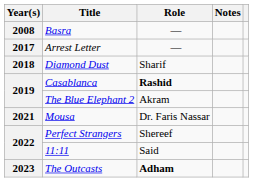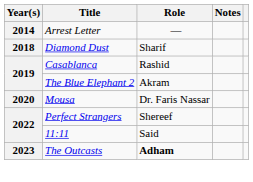 <table class="wikitable plainrowheaders sortable"  style=font-size:100%>
 <tr>
 <th scope="col">Year(s)</th>
 <th scope="col">Title</th>
 <th scope="col" class="unsortable">Role</th>
 <th scope="col" class="unsortable">Notes</th>
 <th scope="col" class="unsortable"></th>
 </tr>
 <tr>
-<th scope="row">2008</th>
-<td><em><a href='#'>Basra</a></em></td>
-<td align="center"> —</td>
-<td></td>
-<td style="text-align:center;"></td>
-</tr>
-<tr>
-<th scope="row">2017</th>
+<th scope="row">2014</th>
 <td><em>Arrest Letter</em></td>
 <td align="center"> —</td>
 <td></td>
 <td style="text-align:center;"></td>
 </tr>
 <tr>
 <th scope="row">2018</th>
 <td><em><a href='#'>Diamond Dust</a></em></td>
 <td>Sharif</td>
 <td></td>
 <td style="text-align:center;"></td>
 </tr>
 <tr>
 <th scope="row"  rowspan="2">2019</th>
 <td><em><a href='#'>Casablanca</a></em></td>
-<td><strong>Rashid</strong></td>
+<td>Rashid</td>
 <td></td>
 <td style="text-align:center;"></td>
 </tr>
 <tr>
 <td><em><a href='#'>The Blue Elephant 2</a></em></td>
 <td>Akram</td>
 <td></td>
 <td style="text-align:center;"></td>
 </tr>
 <tr>
-<th scope="row">2021</th>
+<th scope="row">2020</th>
 <td><em><a href='#'>Mousa</a></em></td>
 <td>Dr. Faris Nassar</td>
 <td></td>
 <td style="text-align:center;"></td>
 </tr>
 <tr>
 <th scope="row" rowspan="2">2022</th>
 <td><em><a href='#'>Perfect Strangers</a></em></td>
 <td>Shereef</td>
 <td></td>
 <td style="text-align:center;"></td>
 </tr>
 <tr>
 <td><em><a href='#'>11:11</a></em></td>
 <td>Said</td>
 <td></td>
 <td style="text-align:center;"></td>
 </tr>
 <tr>
 <th scope="row">2023</th>
 <td><em><a href='#'>The Outcasts</a></em></td>
 <td><strong>Adham</strong></td>
 <td></td>
 <td style="text-align:center;"></td>
 </tr>
 </table>
